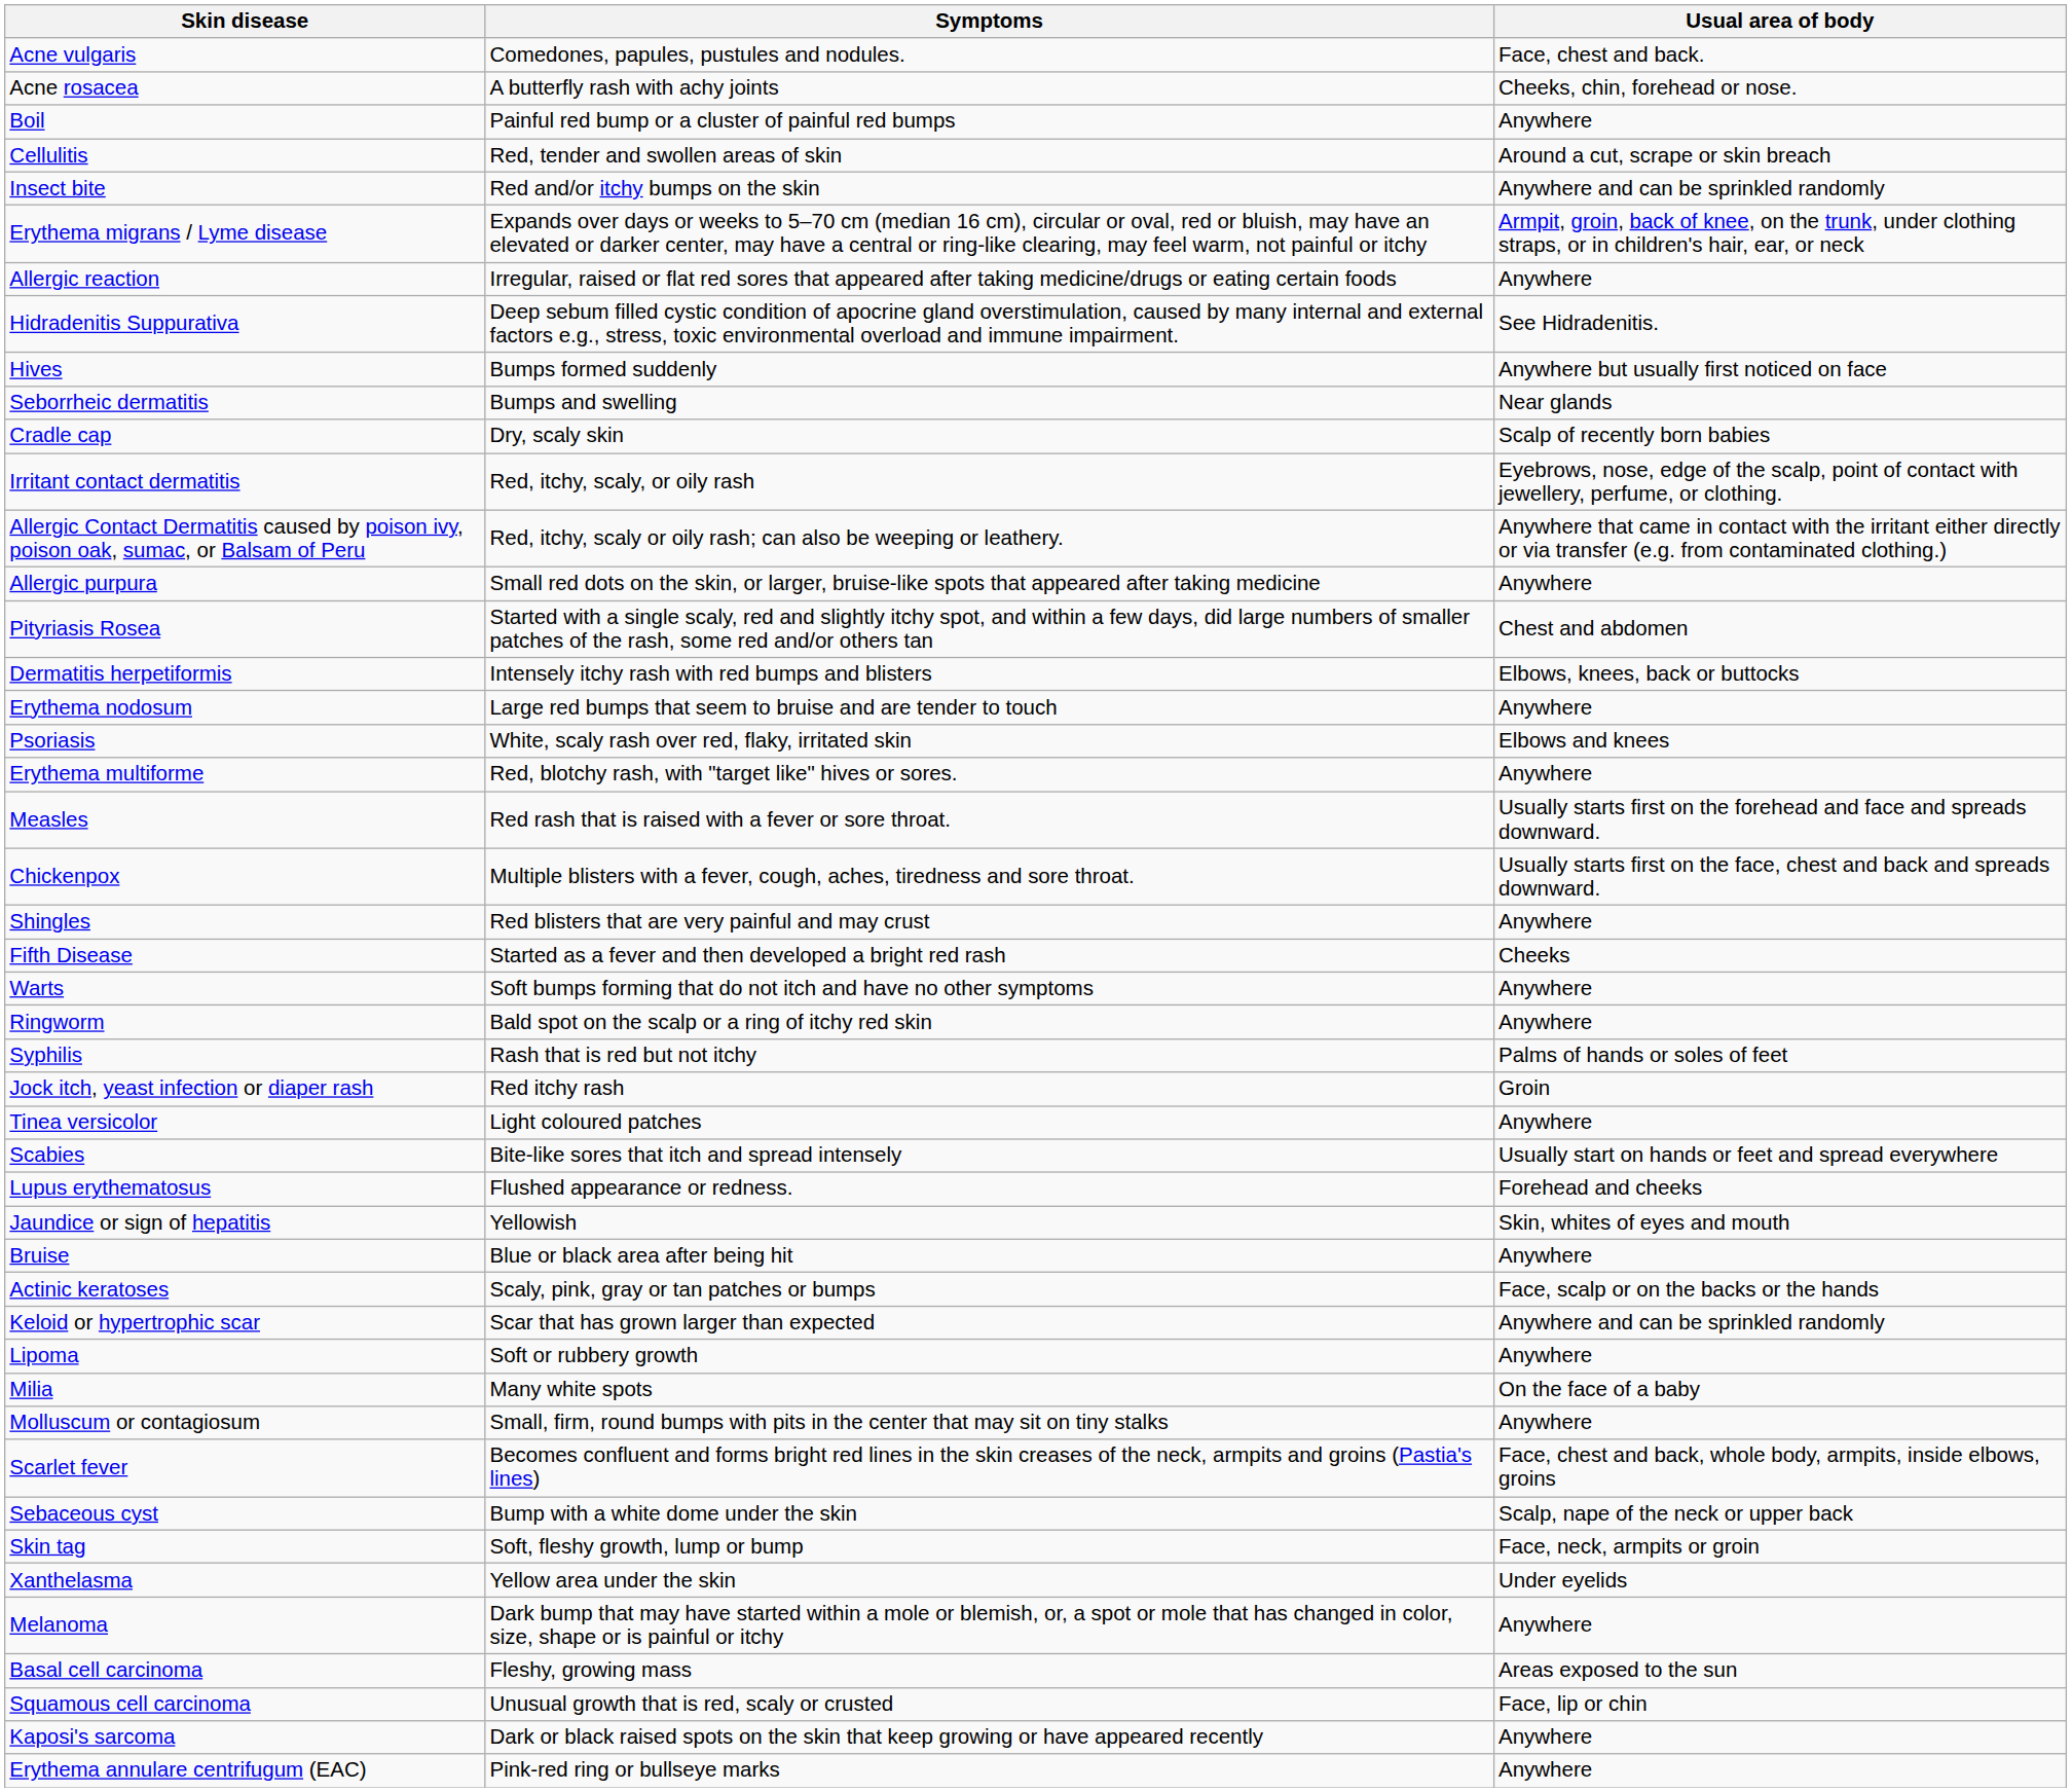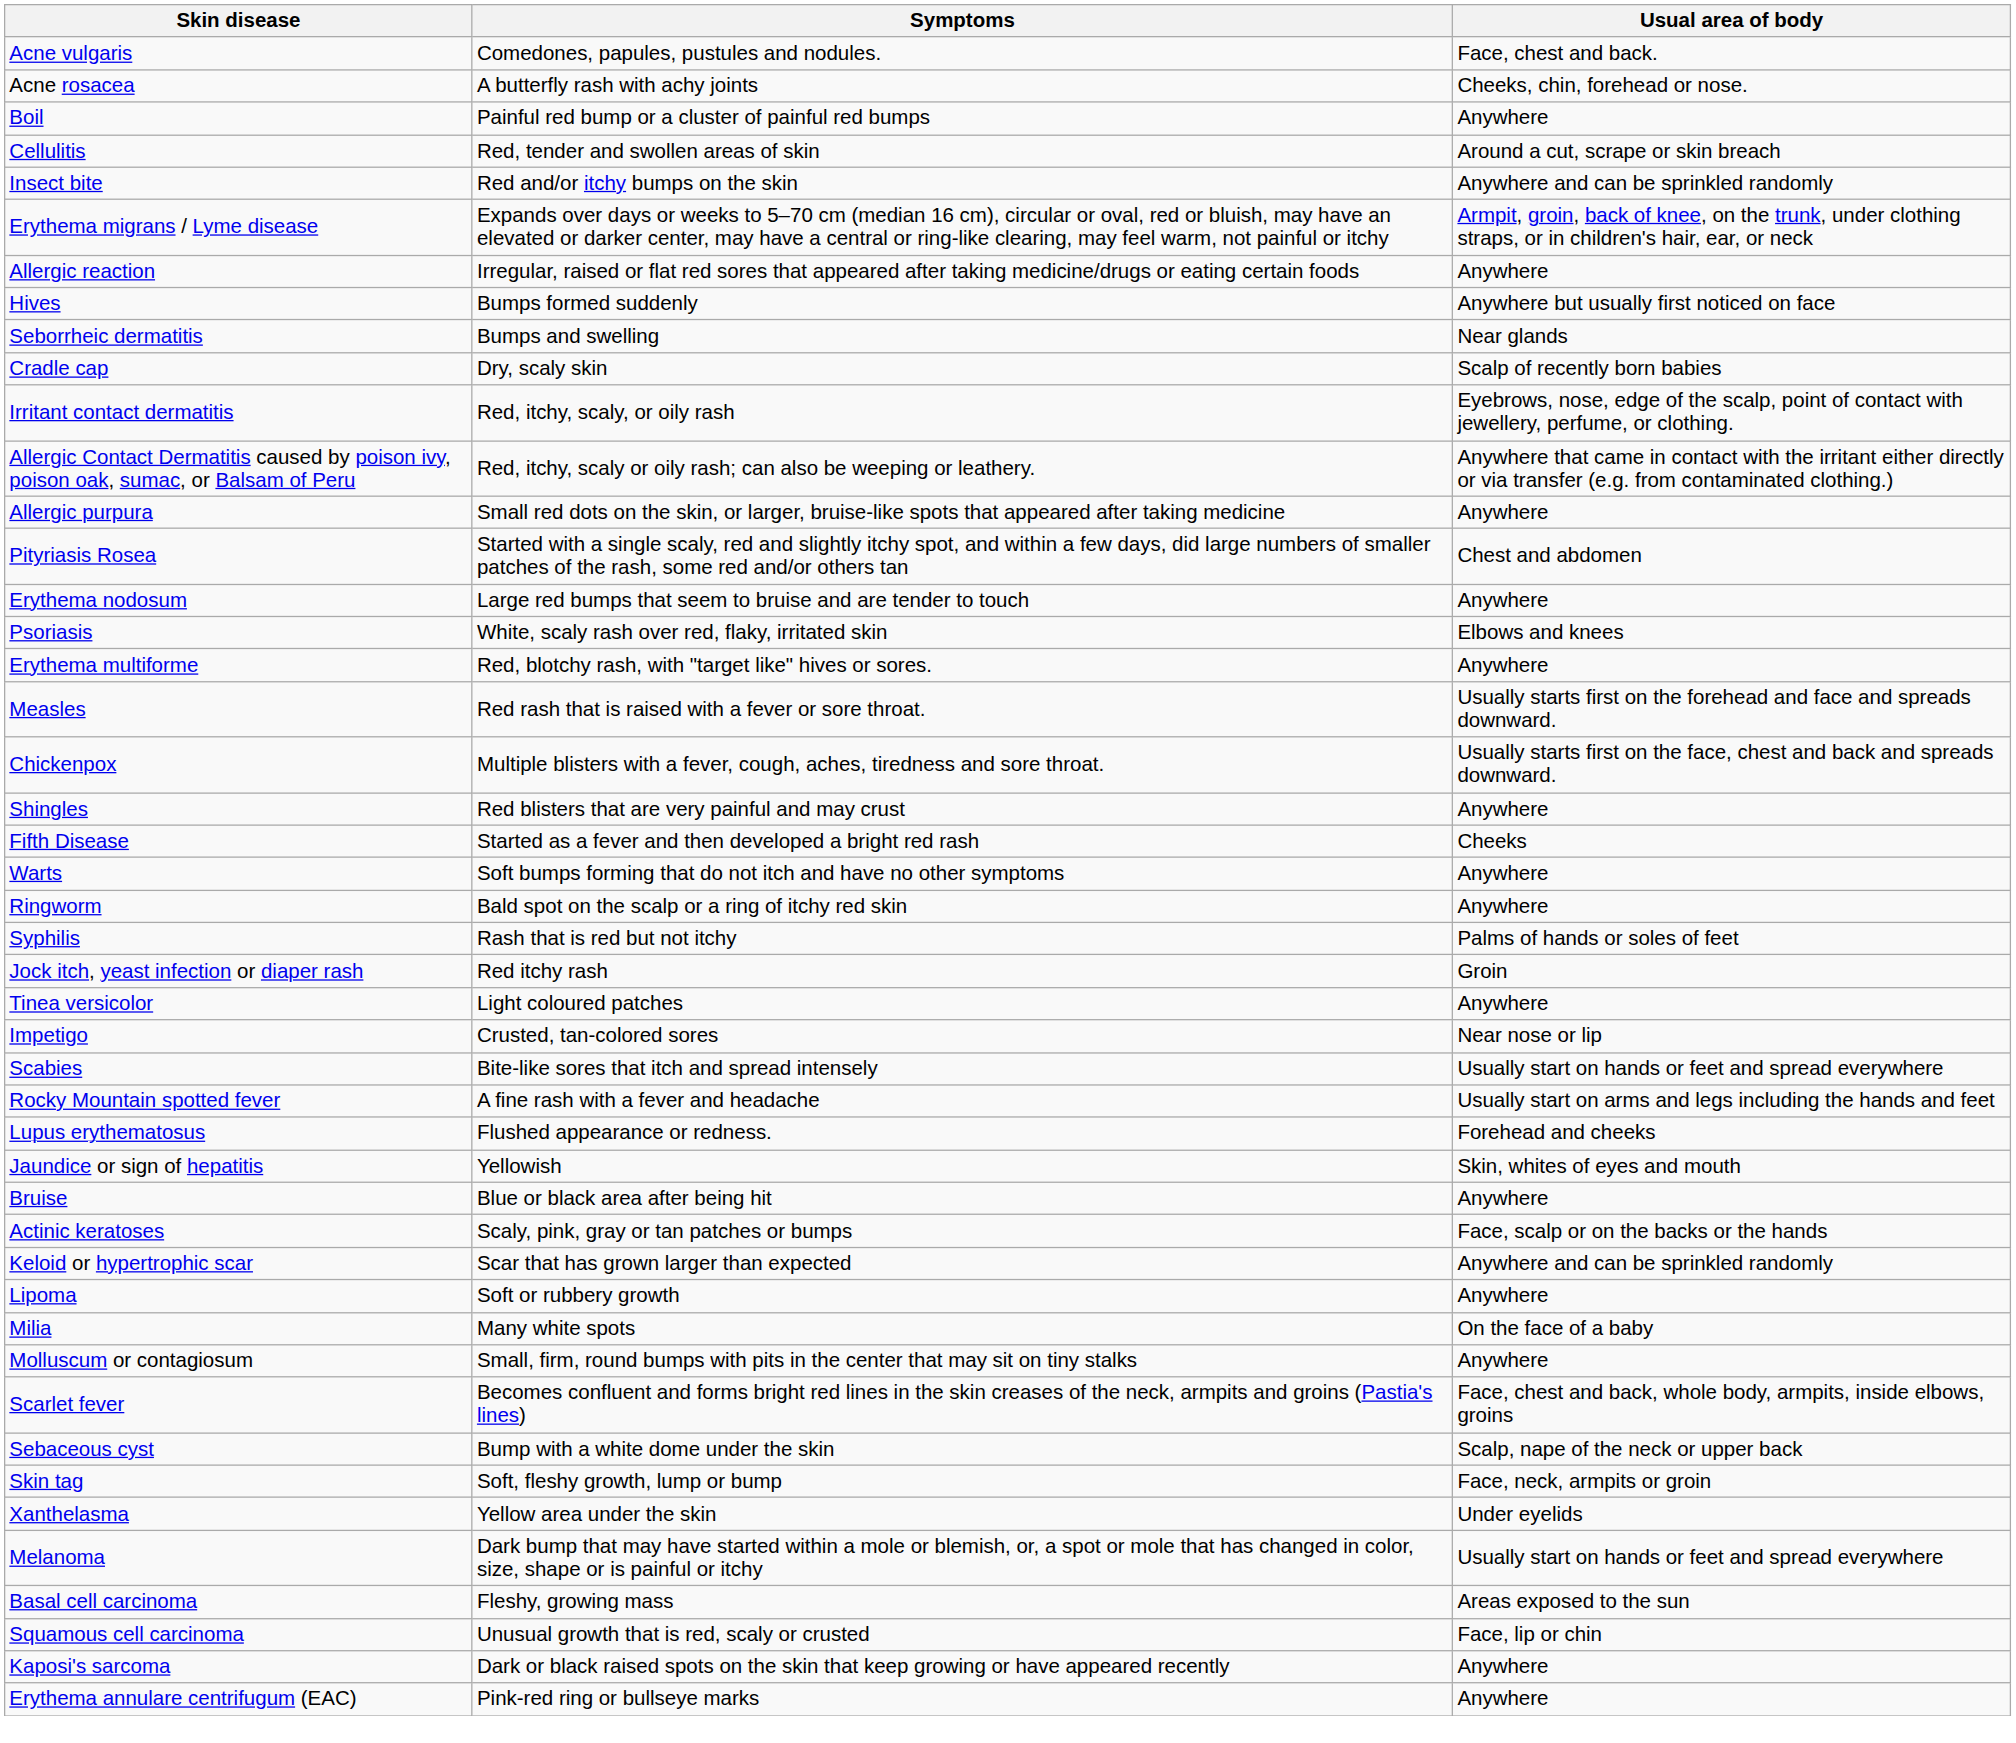 <table class="wikitable">
 <tr>
 <th>Skin disease</th>
 <th>Symptoms</th>
 <th>Usual area of body</th>
 </tr>
 <tr>
 <td><a href='#'>Acne vulgaris</a></td>
 <td>Comedones, papules, pustules and nodules.</td>
 <td>Face, chest and back.</td>
 </tr>
 <tr>
 <td>Acne <a href='#'>rosacea</a></td>
 <td>A butterfly rash with achy joints</td>
 <td>Cheeks, chin, forehead or nose.</td>
 </tr>
 <tr>
 <td><a href='#'>Boil</a></td>
 <td>Painful red bump or a cluster of painful red bumps</td>
 <td>Anywhere</td>
 </tr>
 <tr>
 <td><a href='#'>Cellulitis</a></td>
 <td>Red, tender and swollen areas of skin</td>
 <td>Around a cut, scrape or skin breach</td>
 </tr>
 <tr>
 <td><a href='#'>Insect bite</a></td>
 <td>Red and/or <a href='#'>itchy</a> bumps on the skin</td>
 <td>Anywhere and can be sprinkled randomly</td>
 </tr>
 <tr>
 <td><a href='#'>Erythema migrans</a> / <a href='#'>Lyme disease</a></td>
 <td>Expands over days or weeks to 5–70 cm (median 16 cm), circular or oval, red or bluish, may have an elevated or darker center, may have a central or ring-like clearing, may feel warm, not painful or itchy</td>
 <td><a href='#'>Armpit</a>, <a href='#'>groin</a>, <a href='#'>back of knee</a>, on the <a href='#'>trunk</a>, under clothing straps, or in children's hair, ear, or neck</td>
 </tr>
 <tr>
 <td><a href='#'>Allergic reaction</a></td>
 <td>Irregular, raised or flat red sores that appeared after taking medicine/drugs or eating certain foods</td>
 <td>Anywhere</td>
 </tr>
 <tr>
-<td><a href='#'>Hidradenitis Suppurativa</a></td>
-<td>Deep sebum filled cystic condition of apocrine gland overstimulation, caused by many internal and external factors e.g., stress, toxic environmental overload and immune impairment.</td>
-<td>See Hidradenitis.</td>
-</tr>
-<tr>
 <td><a href='#'>Hives</a></td>
 <td>Bumps formed suddenly</td>
 <td>Anywhere but usually first noticed on face</td>
 </tr>
 <tr>
 <td><a href='#'>Seborrheic dermatitis</a></td>
 <td>Bumps and swelling</td>
 <td>Near glands</td>
 </tr>
 <tr>
 <td><a href='#'>Cradle cap</a></td>
 <td>Dry, scaly skin</td>
 <td>Scalp of recently born babies</td>
 </tr>
 <tr>
 <td><a href='#'>Irritant contact dermatitis</a></td>
 <td>Red, itchy, scaly, or oily rash</td>
 <td>Eyebrows, nose, edge of the scalp, point of contact with jewellery, perfume, or clothing.</td>
 </tr>
 <tr>
 <td><a href='#'>Allergic Contact Dermatitis</a> caused by <a href='#'>poison ivy</a>, <a href='#'>poison oak</a>, <a href='#'>sumac</a>, or <a href='#'>Balsam of Peru</a></td>
 <td>Red, itchy, scaly or oily rash; can also be weeping or leathery.</td>
 <td>Anywhere that came in contact with the irritant either directly or via transfer (e.g. from contaminated clothing.)</td>
 </tr>
 <tr>
 <td><a href='#'>Allergic purpura</a></td>
 <td>Small red dots on the skin, or larger, bruise-like spots that appeared after taking medicine</td>
 <td>Anywhere</td>
 </tr>
 <tr>
 <td><a href='#'>Pityriasis Rosea</a></td>
 <td>Started with a single scaly, red and slightly itchy spot, and within a few days, did large numbers of smaller patches of the rash, some red and/or others tan</td>
 <td>Chest and abdomen</td>
-</tr>
-<tr>
-<td><a href='#'>Dermatitis herpetiformis</a></td>
-<td>Intensely itchy rash with red bumps and blisters</td>
-<td>Elbows, knees, back or buttocks</td>
 </tr>
 <tr>
 <td><a href='#'>Erythema nodosum</a></td>
 <td>Large red bumps that seem to bruise and are tender to touch</td>
 <td>Anywhere</td>
 </tr>
 <tr>
 <td><a href='#'>Psoriasis</a></td>
 <td>White, scaly rash over red, flaky, irritated skin</td>
 <td>Elbows and knees</td>
 </tr>
 <tr>
 <td><a href='#'>Erythema multiforme</a></td>
 <td>Red, blotchy rash, with "target like" hives or sores.</td>
 <td>Anywhere</td>
 </tr>
 <tr>
 <td><a href='#'>Measles</a></td>
 <td>Red rash that is raised with a fever or sore throat.</td>
 <td>Usually starts first on the forehead and face and spreads downward.</td>
 </tr>
 <tr>
 <td><a href='#'>Chickenpox</a></td>
 <td>Multiple blisters with a fever, cough, aches, tiredness and sore throat.</td>
 <td>Usually starts first on the face, chest and back and spreads downward.</td>
 </tr>
 <tr>
 <td><a href='#'>Shingles</a></td>
 <td>Red blisters that are very painful and may crust</td>
 <td>Anywhere</td>
 </tr>
 <tr>
 <td><a href='#'>Fifth Disease</a></td>
 <td>Started as a fever and then developed a bright red rash</td>
 <td>Cheeks</td>
 </tr>
 <tr>
 <td><a href='#'>Warts</a></td>
 <td>Soft bumps forming that do not itch and have no other symptoms</td>
 <td>Anywhere</td>
 </tr>
 <tr>
 <td><a href='#'>Ringworm</a></td>
 <td>Bald spot on the scalp or a ring of itchy red skin</td>
 <td>Anywhere</td>
 </tr>
 <tr>
 <td><a href='#'>Syphilis</a></td>
 <td>Rash that is red but not itchy</td>
 <td>Palms of hands or soles of feet</td>
 </tr>
 <tr>
 <td><a href='#'>Jock itch</a>, <a href='#'>yeast infection</a> or <a href='#'>diaper rash</a></td>
 <td>Red itchy rash</td>
 <td>Groin</td>
 </tr>
 <tr>
 <td><a href='#'>Tinea versicolor</a></td>
 <td>Light coloured patches</td>
 <td>Anywhere</td>
 </tr>
 <tr>
+<td><a href='#'>Impetigo</a></td>
+<td>Crusted, tan-colored sores</td>
+<td>Near nose or lip</td>
+</tr>
+<tr>
 <td><a href='#'>Scabies</a></td>
 <td>Bite-like sores that itch and spread intensely</td>
 <td>Usually start on hands or feet and spread everywhere</td>
+</tr>
+<tr>
+<td><a href='#'>Rocky Mountain spotted fever</a></td>
+<td>A fine rash with a fever and headache</td>
+<td>Usually start on arms and legs including the hands and feet</td>
 </tr>
 <tr>
 <td><a href='#'>Lupus erythematosus</a></td>
 <td>Flushed appearance or redness.</td>
 <td>Forehead and cheeks</td>
 </tr>
 <tr>
 <td><a href='#'>Jaundice</a> or sign of <a href='#'>hepatitis</a></td>
 <td>Yellowish</td>
 <td>Skin, whites of eyes and mouth</td>
 </tr>
 <tr>
 <td><a href='#'>Bruise</a></td>
 <td>Blue or black area after being hit</td>
 <td>Anywhere</td>
 </tr>
 <tr>
 <td><a href='#'>Actinic keratoses</a></td>
 <td>Scaly, pink, gray or tan patches or bumps</td>
 <td>Face, scalp or on the backs or the hands</td>
 </tr>
 <tr>
 <td><a href='#'>Keloid</a> or <a href='#'>hypertrophic scar</a></td>
 <td>Scar that has grown larger than expected</td>
 <td>Anywhere and can be sprinkled randomly</td>
 </tr>
 <tr>
 <td><a href='#'>Lipoma</a></td>
 <td>Soft or rubbery growth</td>
 <td>Anywhere</td>
 </tr>
 <tr>
 <td><a href='#'>Milia</a></td>
 <td>Many white spots</td>
 <td>On the face of a baby</td>
 </tr>
 <tr>
 <td><a href='#'>Molluscum</a> or contagiosum</td>
 <td>Small, firm, round bumps with pits in the center that may sit on tiny stalks</td>
 <td>Anywhere</td>
 </tr>
 <tr>
 <td><a href='#'>Scarlet fever</a></td>
 <td>Becomes confluent and forms bright red lines in the skin creases of the neck, armpits and groins (<a href='#'>Pastia's lines</a>)</td>
 <td>Face, chest and back, whole body, armpits, inside elbows, groins</td>
 </tr>
 <tr>
 <td><a href='#'>Sebaceous cyst</a></td>
 <td>Bump with a white dome under the skin</td>
 <td>Scalp, nape of the neck or upper back</td>
 </tr>
 <tr>
 <td><a href='#'>Skin tag</a></td>
 <td>Soft, fleshy growth, lump or bump</td>
 <td>Face, neck, armpits or groin</td>
 </tr>
 <tr>
 <td><a href='#'>Xanthelasma</a></td>
 <td>Yellow area under the skin</td>
 <td>Under eyelids</td>
 </tr>
 <tr>
 <td><a href='#'>Melanoma</a></td>
 <td>Dark bump that may have started within a mole or blemish, or, a spot or mole that has changed in color, size, shape or is painful or itchy</td>
-<td>Anywhere</td>
+<td>Usually start on hands or feet and spread everywhere</td>
 </tr>
 <tr>
 <td><a href='#'>Basal cell carcinoma</a></td>
 <td>Fleshy, growing mass</td>
 <td>Areas exposed to the sun</td>
 </tr>
 <tr>
 <td><a href='#'>Squamous cell carcinoma</a></td>
 <td>Unusual growth that is red, scaly or crusted</td>
 <td>Face, lip or chin</td>
 </tr>
 <tr>
 <td><a href='#'>Kaposi's sarcoma</a></td>
 <td>Dark or black raised spots on the skin that keep growing or have appeared recently</td>
 <td>Anywhere</td>
 </tr>
 <tr>
 <td><a href='#'>Erythema annulare centrifugum</a> (EAC)</td>
 <td>Pink-red ring or bullseye marks</td>
 <td>Anywhere</td>
 </tr>
 </table>
